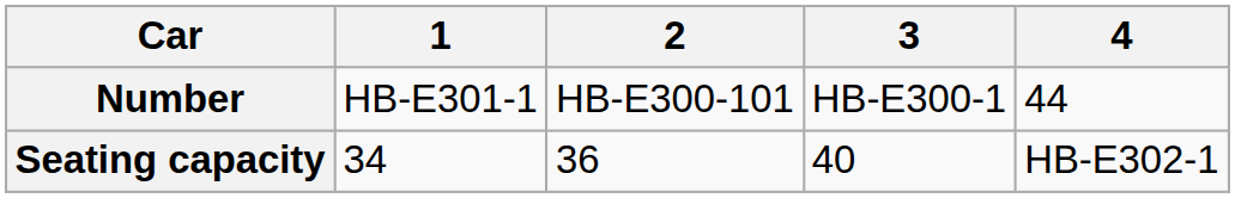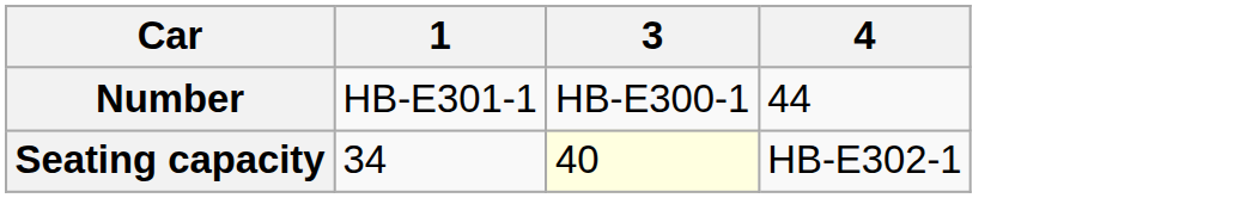 <table class="wikitable">
 <tr>
 <th>Car</th>
 <th>1</th>
-<th>2</th>
 <th>3</th>
 <th>4</th>
 </tr>
 <tr>
 <th>Number</th>
 <td>HB-E301-1</td>
-<td>HB-E300-101</td>
 <td>HB-E300-1</td>
 <td>44</td>
 </tr>
 <tr>
 <th>Seating capacity</th>
 <td>34</td>
-<td>36</td>
-<td>40</td>
+<td style="background: lightyellow;">40</td>
 <td>HB-E302-1</td>
 </tr>
 </table>
